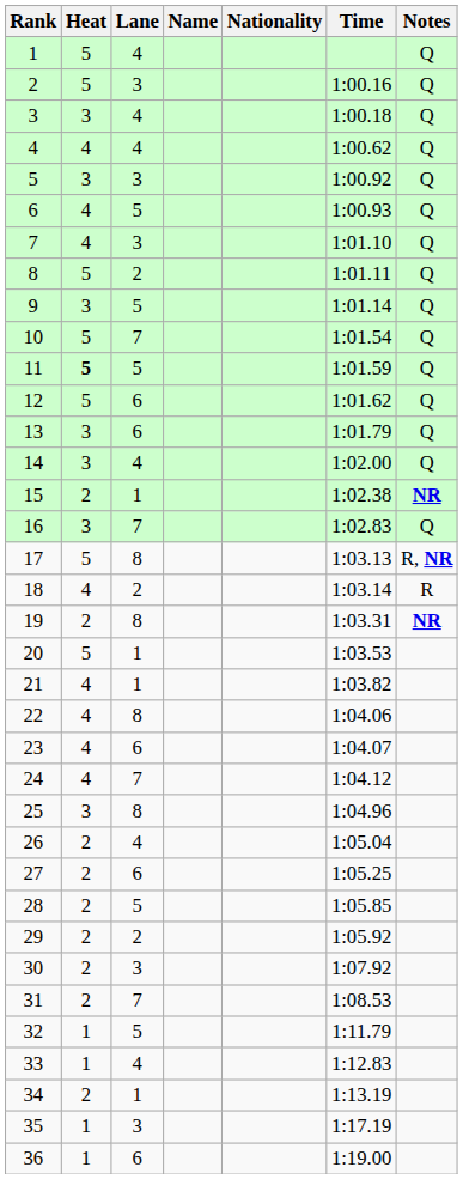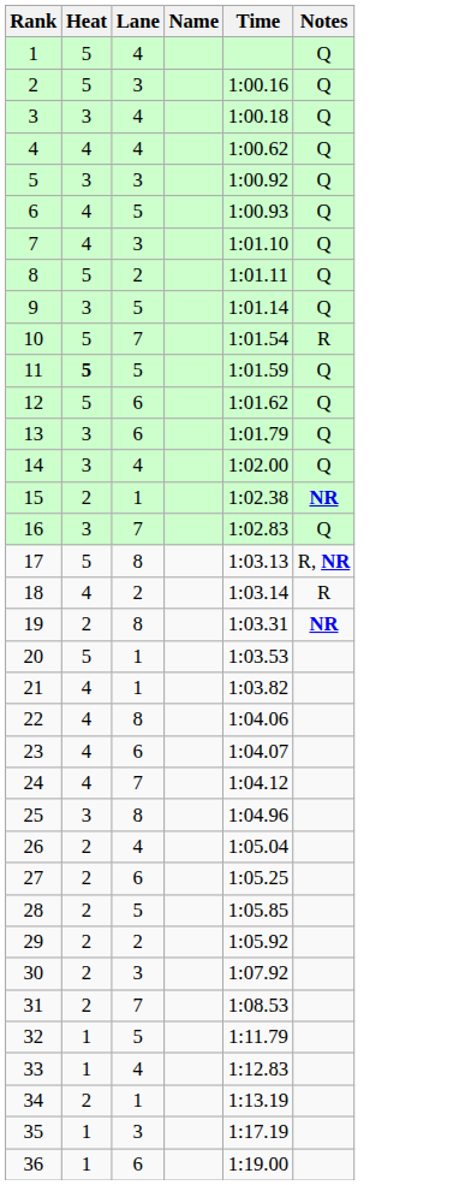 <table class="wikitable sortable" style="text-align:center">
 <tr>
 <th>Rank</th>
 <th>Heat</th>
 <th>Lane</th>
 <th>Name</th>
-<th>Nationality</th>
 <th>Time</th>
 <th>Notes</th>
 </tr>
 <tr bgcolor=ccffcc>
 <td>1</td>
 <td>5</td>
 <td>4</td>
-<td align=left></td>
 <td align=left></td>
 <td></td>
 <td>Q</td>
 </tr>
 <tr bgcolor=ccffcc>
 <td>2</td>
 <td>5</td>
 <td>3</td>
 <td align=left></td>
-<td align=left></td>
 <td>1:00.16</td>
 <td>Q</td>
 </tr>
 <tr bgcolor=ccffcc>
 <td>3</td>
 <td>3</td>
 <td>4</td>
-<td align=left></td>
 <td align=left></td>
 <td>1:00.18</td>
 <td>Q</td>
 </tr>
 <tr bgcolor=ccffcc>
 <td>4</td>
 <td>4</td>
 <td>4</td>
 <td align=left></td>
-<td align=left></td>
 <td>1:00.62</td>
 <td>Q</td>
 </tr>
 <tr bgcolor=ccffcc>
 <td>5</td>
 <td>3</td>
 <td>3</td>
-<td align=left></td>
 <td align=left></td>
 <td>1:00.92</td>
 <td>Q</td>
 </tr>
 <tr bgcolor=ccffcc>
 <td>6</td>
 <td>4</td>
 <td>5</td>
 <td align=left></td>
-<td align=left></td>
 <td>1:00.93</td>
 <td>Q</td>
 </tr>
 <tr bgcolor=ccffcc>
 <td>7</td>
 <td>4</td>
 <td>3</td>
-<td align=left></td>
 <td align=left></td>
 <td>1:01.10</td>
 <td>Q</td>
 </tr>
 <tr bgcolor=ccffcc>
 <td>8</td>
 <td>5</td>
 <td>2</td>
 <td align=left></td>
-<td align=left></td>
 <td>1:01.11</td>
 <td>Q</td>
 </tr>
 <tr bgcolor=ccffcc>
 <td>9</td>
 <td>3</td>
 <td>5</td>
-<td align=left></td>
 <td align=left></td>
 <td>1:01.14</td>
 <td>Q</td>
 </tr>
 <tr bgcolor=ccffcc>
 <td>10</td>
 <td>5</td>
 <td>7</td>
 <td align=left></td>
-<td align=left></td>
 <td>1:01.54</td>
-<td>Q</td>
+<td>R</td>
 </tr>
 <tr bgcolor=ccffcc>
 <td>11</td>
 <td><strong>5</strong></td>
 <td>5</td>
-<td align=left></td>
 <td align=left></td>
 <td>1:01.59</td>
 <td>Q</td>
 </tr>
 <tr bgcolor=ccffcc>
 <td>12</td>
 <td>5</td>
 <td>6</td>
 <td align=left></td>
-<td align=left></td>
 <td>1:01.62</td>
 <td>Q</td>
 </tr>
 <tr bgcolor=ccffcc>
 <td>13</td>
 <td>3</td>
 <td>6</td>
-<td align=left></td>
 <td align=left></td>
 <td>1:01.79</td>
 <td>Q</td>
 </tr>
 <tr bgcolor=ccffcc>
 <td>14</td>
 <td>3</td>
 <td>4</td>
 <td align=left></td>
-<td align=left></td>
 <td>1:02.00</td>
 <td>Q</td>
 </tr>
 <tr bgcolor=ccffcc>
 <td>15</td>
 <td>2</td>
 <td>1</td>
-<td align=left></td>
 <td align=left></td>
 <td>1:02.38</td>
 <td><strong><a href='#'>NR</a></strong></td>
 </tr>
 <tr bgcolor=ccffcc>
 <td>16</td>
 <td>3</td>
 <td>7</td>
 <td align=left></td>
-<td align=left></td>
 <td>1:02.83</td>
 <td>Q</td>
 </tr>
 <tr>
 <td>17</td>
 <td>5</td>
 <td>8</td>
-<td align=left></td>
 <td align=left></td>
 <td>1:03.13</td>
 <td>R, <strong><a href='#'>NR</a></strong></td>
 </tr>
 <tr>
 <td>18</td>
 <td>4</td>
 <td>2</td>
 <td align=left></td>
-<td align=left></td>
 <td>1:03.14</td>
 <td>R</td>
 </tr>
 <tr>
 <td>19</td>
 <td>2</td>
 <td>8</td>
-<td align=left></td>
 <td align=left></td>
 <td>1:03.31</td>
 <td><strong><a href='#'>NR</a></strong></td>
 </tr>
 <tr>
 <td>20</td>
 <td>5</td>
 <td>1</td>
 <td align=left></td>
-<td align=left></td>
 <td>1:03.53</td>
 <td></td>
 </tr>
 <tr>
 <td>21</td>
 <td>4</td>
 <td>1</td>
-<td align=left></td>
 <td align=left></td>
 <td>1:03.82</td>
 <td></td>
 </tr>
 <tr>
 <td>22</td>
 <td>4</td>
 <td>8</td>
 <td align=left></td>
-<td align=left></td>
 <td>1:04.06</td>
 <td></td>
 </tr>
 <tr>
 <td>23</td>
 <td>4</td>
 <td>6</td>
-<td align=left></td>
 <td align=left></td>
 <td>1:04.07</td>
 <td></td>
 </tr>
 <tr>
 <td>24</td>
 <td>4</td>
 <td>7</td>
 <td align=left></td>
-<td align=left></td>
 <td>1:04.12</td>
 <td></td>
 </tr>
 <tr>
 <td>25</td>
 <td>3</td>
 <td>8</td>
-<td align=left></td>
 <td align=left></td>
 <td>1:04.96</td>
 <td></td>
 </tr>
 <tr>
 <td>26</td>
 <td>2</td>
 <td>4</td>
 <td align=left></td>
-<td align=left></td>
 <td>1:05.04</td>
 <td></td>
 </tr>
 <tr>
 <td>27</td>
 <td>2</td>
 <td>6</td>
-<td align=left></td>
 <td align=left></td>
 <td>1:05.25</td>
 <td></td>
 </tr>
 <tr>
 <td>28</td>
 <td>2</td>
 <td>5</td>
 <td align=left></td>
-<td align=left></td>
 <td>1:05.85</td>
 <td></td>
 </tr>
 <tr>
 <td>29</td>
 <td>2</td>
 <td>2</td>
-<td align=left></td>
 <td align=left></td>
 <td>1:05.92</td>
 <td></td>
 </tr>
 <tr>
 <td>30</td>
 <td>2</td>
 <td>3</td>
 <td align=left></td>
-<td align=left></td>
 <td>1:07.92</td>
 <td></td>
 </tr>
 <tr>
 <td>31</td>
 <td>2</td>
 <td>7</td>
-<td align=left></td>
 <td align=left></td>
 <td>1:08.53</td>
 <td></td>
 </tr>
 <tr>
 <td>32</td>
 <td>1</td>
 <td>5</td>
 <td align=left></td>
-<td align=left></td>
 <td>1:11.79</td>
 <td></td>
 </tr>
 <tr>
 <td>33</td>
 <td>1</td>
 <td>4</td>
-<td align=left></td>
 <td align=left></td>
 <td>1:12.83</td>
 <td></td>
 </tr>
 <tr>
 <td>34</td>
 <td>2</td>
 <td>1</td>
 <td align=left></td>
-<td align=left></td>
 <td>1:13.19</td>
 <td></td>
 </tr>
 <tr>
 <td>35</td>
 <td>1</td>
 <td>3</td>
-<td align=left></td>
 <td align=left></td>
 <td>1:17.19</td>
 <td></td>
 </tr>
 <tr>
 <td>36</td>
 <td>1</td>
 <td>6</td>
 <td align=left></td>
-<td align=left></td>
 <td>1:19.00</td>
 <td></td>
 </tr>
 </table>
